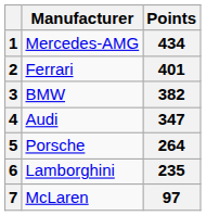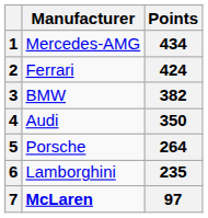 <table class="wikitable" style="font-size: 85%;">
 <tr>
 <th></th>
 <th>Manufacturer</th>
 <th>Points</th>
 </tr>
 <tr>
 <th>1</th>
 <td> <a href='#'>Mercedes-AMG</a></td>
 <th>434</th>
 </tr>
 <tr>
 <th>2</th>
 <td> <a href='#'>Ferrari</a></td>
-<th>401</th>
+<th>424</th>
 </tr>
 <tr>
 <th>3</th>
 <td> <a href='#'>BMW</a></td>
 <th>382</th>
 </tr>
 <tr>
 <th>4</th>
 <td> <a href='#'>Audi</a></td>
-<th>347</th>
+<th>350</th>
 </tr>
 <tr>
 <th>5</th>
 <td> <a href='#'>Porsche</a></td>
 <th>264</th>
 </tr>
 <tr>
 <th>6</th>
 <td> <a href='#'>Lamborghini</a></td>
 <th>235</th>
 </tr>
 <tr>
 <th>7</th>
-<td> <a href='#'>McLaren</a></td>
+<td><strong> <a href='#'>McLaren</a></strong></td>
 <th>97</th>
 </tr>
 </table>
